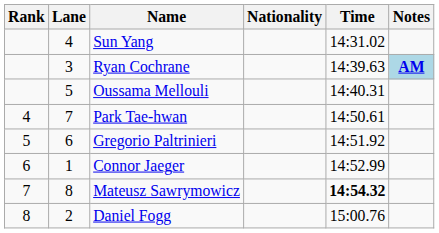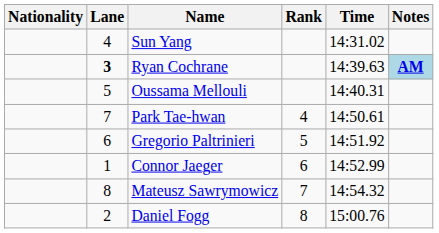 <table class="wikitable sortable" style="text-align:center">
 <tr>
-<th>Rank</th>
+<th>Nationality</th>
 <th>Lane</th>
 <th>Name</th>
-<th>Nationality</th>
+<th>Rank</th>
 <th>Time</th>
 <th>Notes</th>
 </tr>
 <tr>
-<td></td>
+<td align=left></td>
 <td>4</td>
 <td align=left><a href='#'>Sun Yang</a></td>
-<td align=left></td>
+<td></td>
 <td>14:31.02</td>
 <td></td>
 </tr>
 <tr>
+<td align=left></td>
+<td><strong>3</strong></td>
+<td align=left><a href='#'>Ryan Cochrane</a></td>
 <td></td>
-<td>3</td>
-<td align=left><a href='#'>Ryan Cochrane</a></td>
-<td align=left></td>
 <td>14:39.63</td>
 <td style="background: lightblue;"><strong><a href='#'>AM</a></strong></td>
 </tr>
 <tr>
-<td></td>
+<td align=left></td>
 <td>5</td>
 <td align=left><a href='#'>Oussama Mellouli</a></td>
-<td align=left></td>
+<td></td>
 <td>14:40.31</td>
 <td></td>
 </tr>
 <tr>
-<td>4</td>
+<td align=left></td>
 <td>7</td>
 <td align=left><a href='#'>Park Tae-hwan</a></td>
-<td align=left></td>
+<td>4</td>
 <td>14:50.61</td>
 <td></td>
 </tr>
 <tr>
-<td>5</td>
+<td align=left></td>
 <td>6</td>
 <td align=left><a href='#'>Gregorio Paltrinieri</a></td>
-<td align=left></td>
+<td>5</td>
 <td>14:51.92</td>
 <td></td>
 </tr>
 <tr>
-<td>6</td>
+<td align=left></td>
 <td>1</td>
 <td align=left><a href='#'>Connor Jaeger</a></td>
-<td align=left></td>
+<td>6</td>
 <td>14:52.99</td>
 <td></td>
 </tr>
 <tr>
-<td>7</td>
+<td align=left></td>
 <td>8</td>
 <td align=left><a href='#'>Mateusz Sawrymowicz</a></td>
-<td align=left></td>
-<td><strong>14:54.32</strong></td>
+<td>7</td>
+<td>14:54.32</td>
 <td></td>
 </tr>
 <tr>
-<td>8</td>
+<td align=left></td>
 <td>2</td>
 <td align=left><a href='#'>Daniel Fogg</a></td>
-<td align=left></td>
+<td>8</td>
 <td>15:00.76</td>
 <td></td>
 </tr>
 </table>
